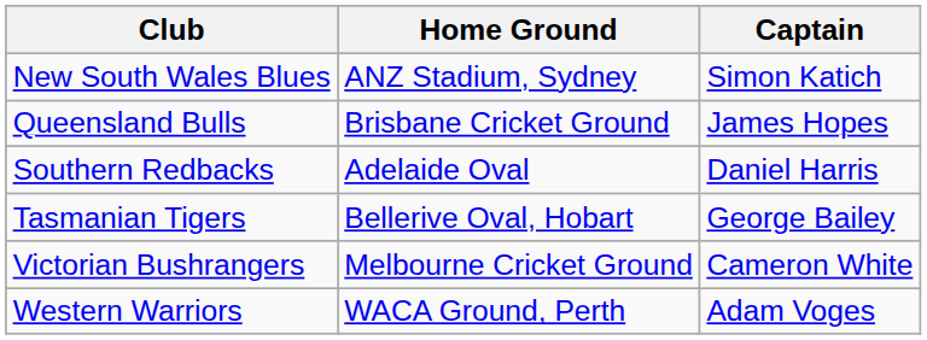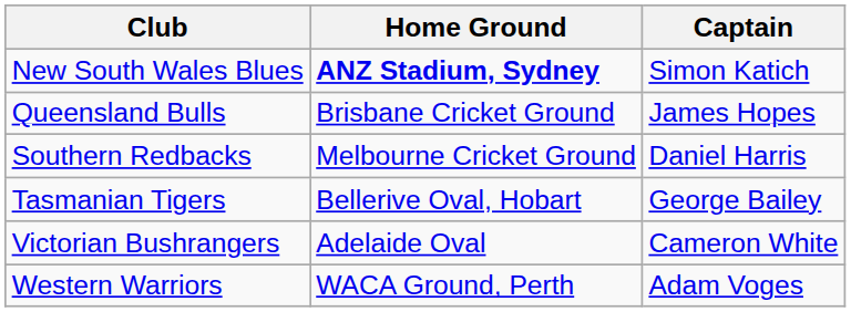 <table class="wikitable" style="font-size:90%;">
 <tr>
 <th>Club</th>
 <th>Home Ground</th>
 <th>Captain</th>
 </tr>
 <tr>
 <td><a href='#'>New South Wales Blues</a></td>
-<td><a href='#'>ANZ Stadium, Sydney</a></td>
+<td><strong><a href='#'>ANZ Stadium, Sydney</a></strong></td>
 <td><a href='#'>Simon Katich</a></td>
 </tr>
 <tr>
 <td><a href='#'>Queensland Bulls</a></td>
 <td><a href='#'>Brisbane Cricket Ground</a></td>
 <td><a href='#'>James Hopes</a></td>
 </tr>
 <tr>
 <td><a href='#'>Southern Redbacks</a></td>
-<td><a href='#'>Adelaide Oval</a></td>
+<td><a href='#'>Melbourne Cricket Ground</a></td>
 <td><a href='#'>Daniel Harris</a></td>
 </tr>
 <tr>
 <td><a href='#'>Tasmanian Tigers</a></td>
 <td><a href='#'>Bellerive Oval, Hobart</a></td>
 <td><a href='#'>George Bailey</a></td>
 </tr>
 <tr>
 <td><a href='#'>Victorian Bushrangers</a></td>
-<td><a href='#'>Melbourne Cricket Ground</a></td>
+<td><a href='#'>Adelaide Oval</a></td>
 <td><a href='#'>Cameron White</a></td>
 </tr>
 <tr>
 <td><a href='#'>Western Warriors</a></td>
 <td><a href='#'>WACA Ground, Perth</a></td>
 <td><a href='#'>Adam Voges</a></td>
 </tr>
 </table>
